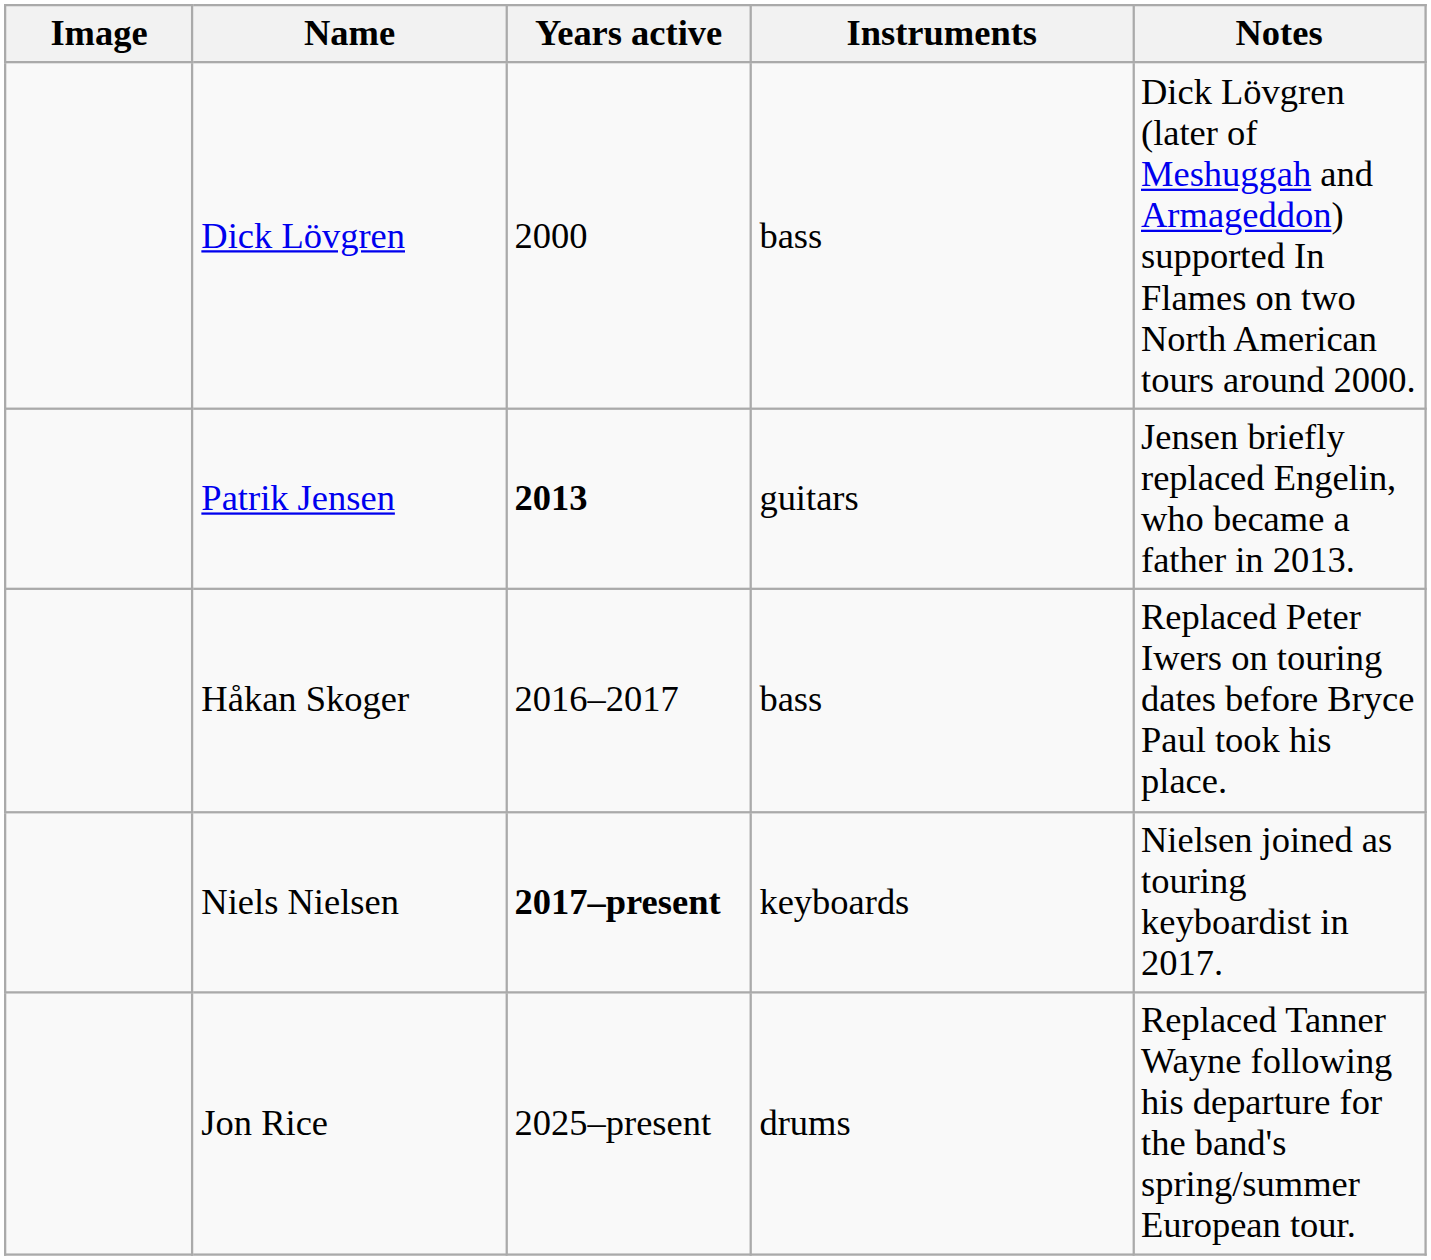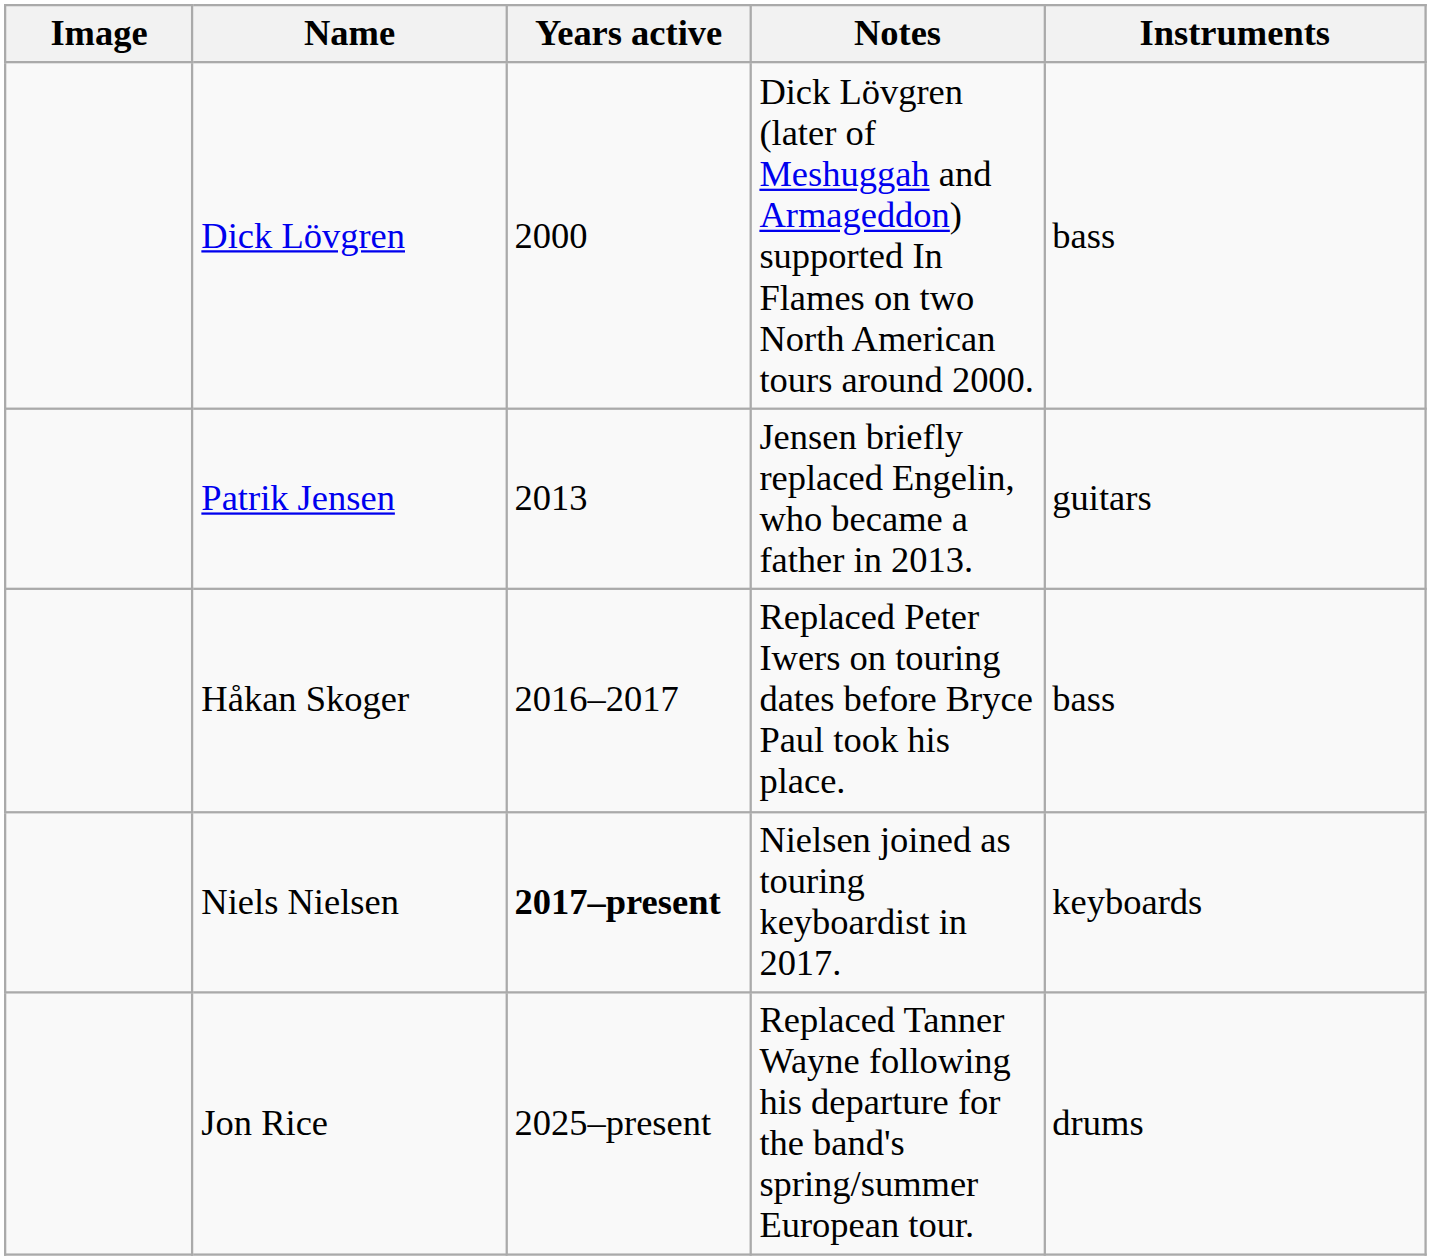 <table class="wikitable" width=100%>
 <tr>
 <th width="75">Image</th>
 <th width="130">Name</th>
 <th width="100">Years active</th>
+<th>Notes</th>
 <th width="160">Instruments</th>
-<th>Notes</th>
 </tr>
 <tr>
 <td></td>
 <td><a href='#'>Dick Lövgren</a></td>
 <td>2000</td>
+<td>Dick Lövgren (later of <a href='#'>Meshuggah</a> and <a href='#'>Armageddon</a>) supported In Flames on two North American tours around 2000.</td>
 <td>bass</td>
-<td>Dick Lövgren (later of <a href='#'>Meshuggah</a> and <a href='#'>Armageddon</a>) supported In Flames on two North American tours around 2000.</td>
 </tr>
 <tr>
 <td></td>
 <td><a href='#'>Patrik Jensen</a></td>
-<td><strong>2013</strong></td>
+<td>2013</td>
+<td>Jensen briefly replaced Engelin, who became a father in 2013.</td>
 <td>guitars</td>
-<td>Jensen briefly replaced Engelin, who became a father in 2013.</td>
 </tr>
 <tr>
 <td></td>
 <td>Håkan Skoger</td>
 <td>2016–2017</td>
+<td>Replaced Peter Iwers on touring dates before Bryce Paul took his place.</td>
 <td>bass</td>
-<td>Replaced Peter Iwers on touring dates before Bryce Paul took his place.</td>
 </tr>
 <tr>
 <td></td>
 <td>Niels Nielsen</td>
 <td><strong>2017–present</strong></td>
+<td>Nielsen joined as touring keyboardist in 2017.</td>
 <td>keyboards</td>
-<td>Nielsen joined as touring keyboardist in 2017.</td>
 </tr>
 <tr>
 <td></td>
 <td>Jon Rice</td>
 <td>2025–present</td>
+<td>Replaced Tanner Wayne following his departure for the band's spring/summer European tour.</td>
 <td>drums</td>
-<td>Replaced Tanner Wayne following his departure for the band's spring/summer European tour.</td>
 </tr>
 </table>
